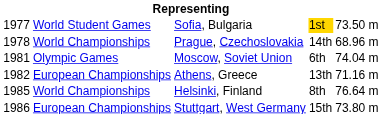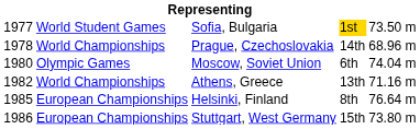 <table>
 <tr>
 <th colspan="5">Representing </th>
 </tr>
 <tr>
 <td>1977</td>
 <td><a href='#'>World Student Games</a></td>
 <td><a href='#'>Sofia</a>, Bulgaria</td>
 <td bgcolor="gold">1st</td>
 <td>73.50 m</td>
 </tr>
 <tr>
 <td>1978</td>
 <td><a href='#'>World Championships</a></td>
 <td><a href='#'>Prague</a>, <a href='#'>Czechoslovakia</a></td>
 <td>14th</td>
 <td>68.96 m</td>
 </tr>
 <tr>
-<td>1981</td>
+<td>1980</td>
 <td><a href='#'>Olympic Games</a></td>
 <td><a href='#'>Moscow</a>, <a href='#'>Soviet Union</a></td>
 <td>6th</td>
 <td>74.04 m</td>
 </tr>
 <tr>
 <td>1982</td>
-<td><a href='#'>European Championships</a></td>
+<td><a href='#'>World Championships</a></td>
 <td><a href='#'>Athens</a>, Greece</td>
 <td>13th</td>
 <td>71.16 m</td>
 </tr>
 <tr>
 <td>1985</td>
-<td><a href='#'>World Championships</a></td>
+<td><a href='#'>European Championships</a></td>
 <td><a href='#'>Helsinki</a>, Finland</td>
 <td>8th</td>
 <td>76.64 m</td>
 </tr>
 <tr>
 <td>1986</td>
 <td><a href='#'>European Championships</a></td>
 <td><a href='#'>Stuttgart</a>, <a href='#'>West Germany</a></td>
 <td>15th</td>
 <td>73.80 m</td>
 </tr>
 </table>
